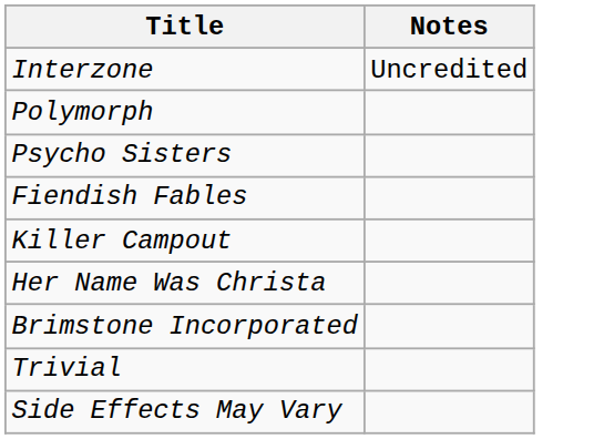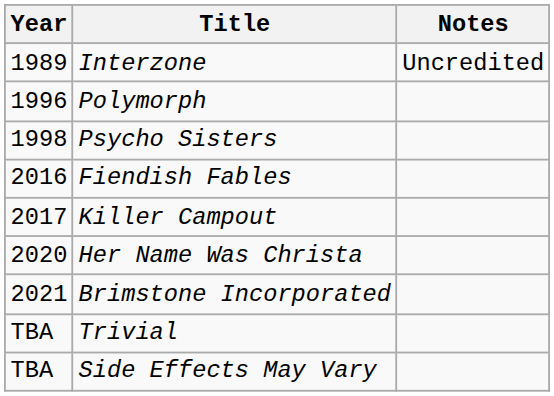 <table class="wikitable sortable">
 <tr>
+<th>Year</th>
 <th>Title</th>
 <th class="unsortable">Notes</th>
 </tr>
 <tr>
+<td>1989</td>
 <td><em>Interzone</em></td>
 <td>Uncredited</td>
 </tr>
 <tr>
+<td>1996</td>
 <td><em>Polymorph</em></td>
 <td></td>
 </tr>
 <tr>
+<td>1998</td>
 <td><em>Psycho Sisters</em></td>
 <td></td>
 </tr>
 <tr>
+<td>2016</td>
 <td><em>Fiendish Fables</em></td>
 <td></td>
 </tr>
 <tr>
+<td>2017</td>
 <td><em>Killer Campout</em></td>
 <td></td>
 </tr>
 <tr>
+<td>2020</td>
 <td><em>Her Name Was Christa</em></td>
 <td></td>
 </tr>
 <tr>
+<td>2021</td>
 <td><em>Brimstone Incorporated</em></td>
 <td></td>
 </tr>
 <tr>
+<td>TBA</td>
 <td><em>Trivial</em></td>
 <td></td>
 </tr>
 <tr>
+<td>TBA</td>
 <td><em>Side Effects May Vary</em></td>
 <td></td>
 </tr>
 </table>
